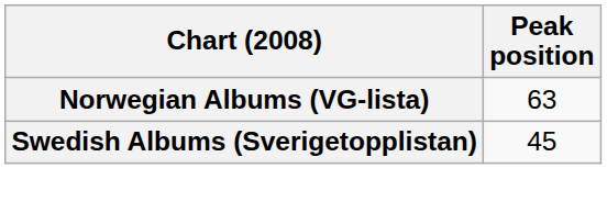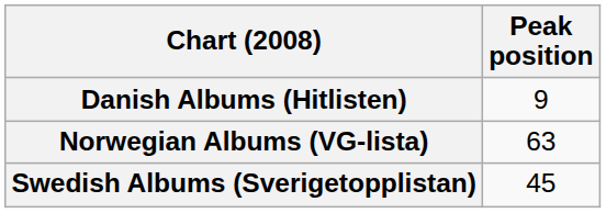 <table class="wikitable sortable plainrowheaders" style="text-align:center">
 <tr>
 <th scope="col">Chart (2008)</th>
 <th scope="col">Peak<br>position</th>
+</tr>
+<tr>
+<th scope="row">Danish Albums (Hitlisten)</th>
+<td>9</td>
 </tr>
 <tr>
 <th scope="row">Norwegian Albums (VG-lista)</th>
 <td>63</td>
 </tr>
 <tr>
 <th scope="row">Swedish Albums (Sverigetopplistan)</th>
 <td>45</td>
 </tr>
 </table>
